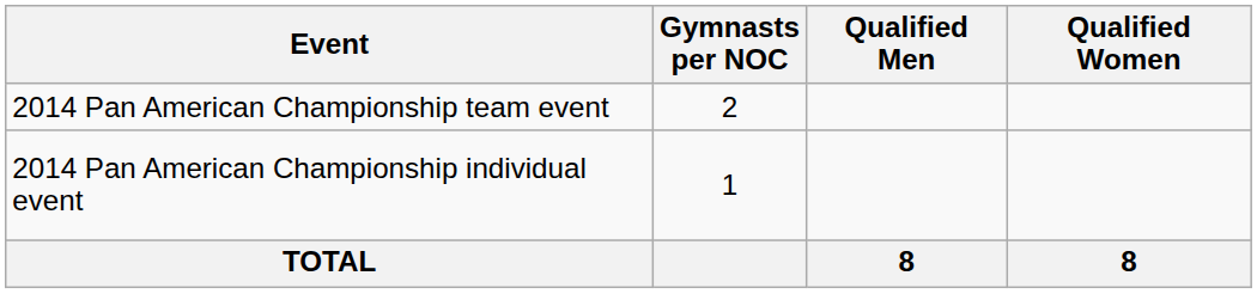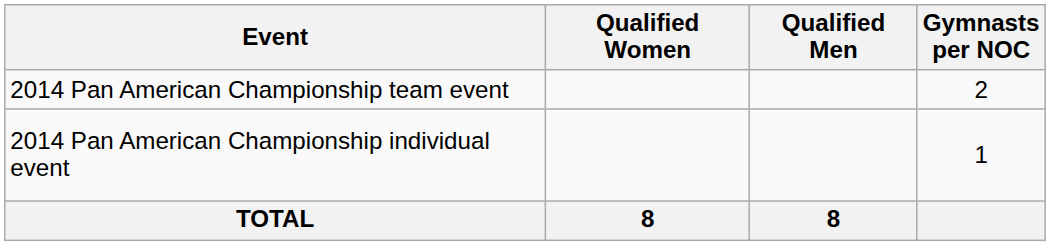 <table class="wikitable" width=690>
 <tr>
 <th>Event</th>
+<th>Qualified Women</th>
+<th>Qualified Men</th>
 <th>Gymnasts<br> per NOC</th>
-<th>Qualified Men</th>
-<th>Qualified Women</th>
 </tr>
 <tr>
 <td>2014 Pan American Championship team event</td>
-<td align="center">2</td>
 <td><br></td>
 <td><br></td>
+<td align="center">2</td>
 </tr>
 <tr>
 <td>2014 Pan American Championship individual event</td>
-<td align="center">1</td>
 <td><br><br><br></td>
 <td><br><br><br></td>
+<td align="center">1</td>
 </tr>
 <tr>
 <th>TOTAL</th>
-<th></th>
 <th>8</th>
 <th>8</th>
+<th></th>
 </tr>
 </table>
